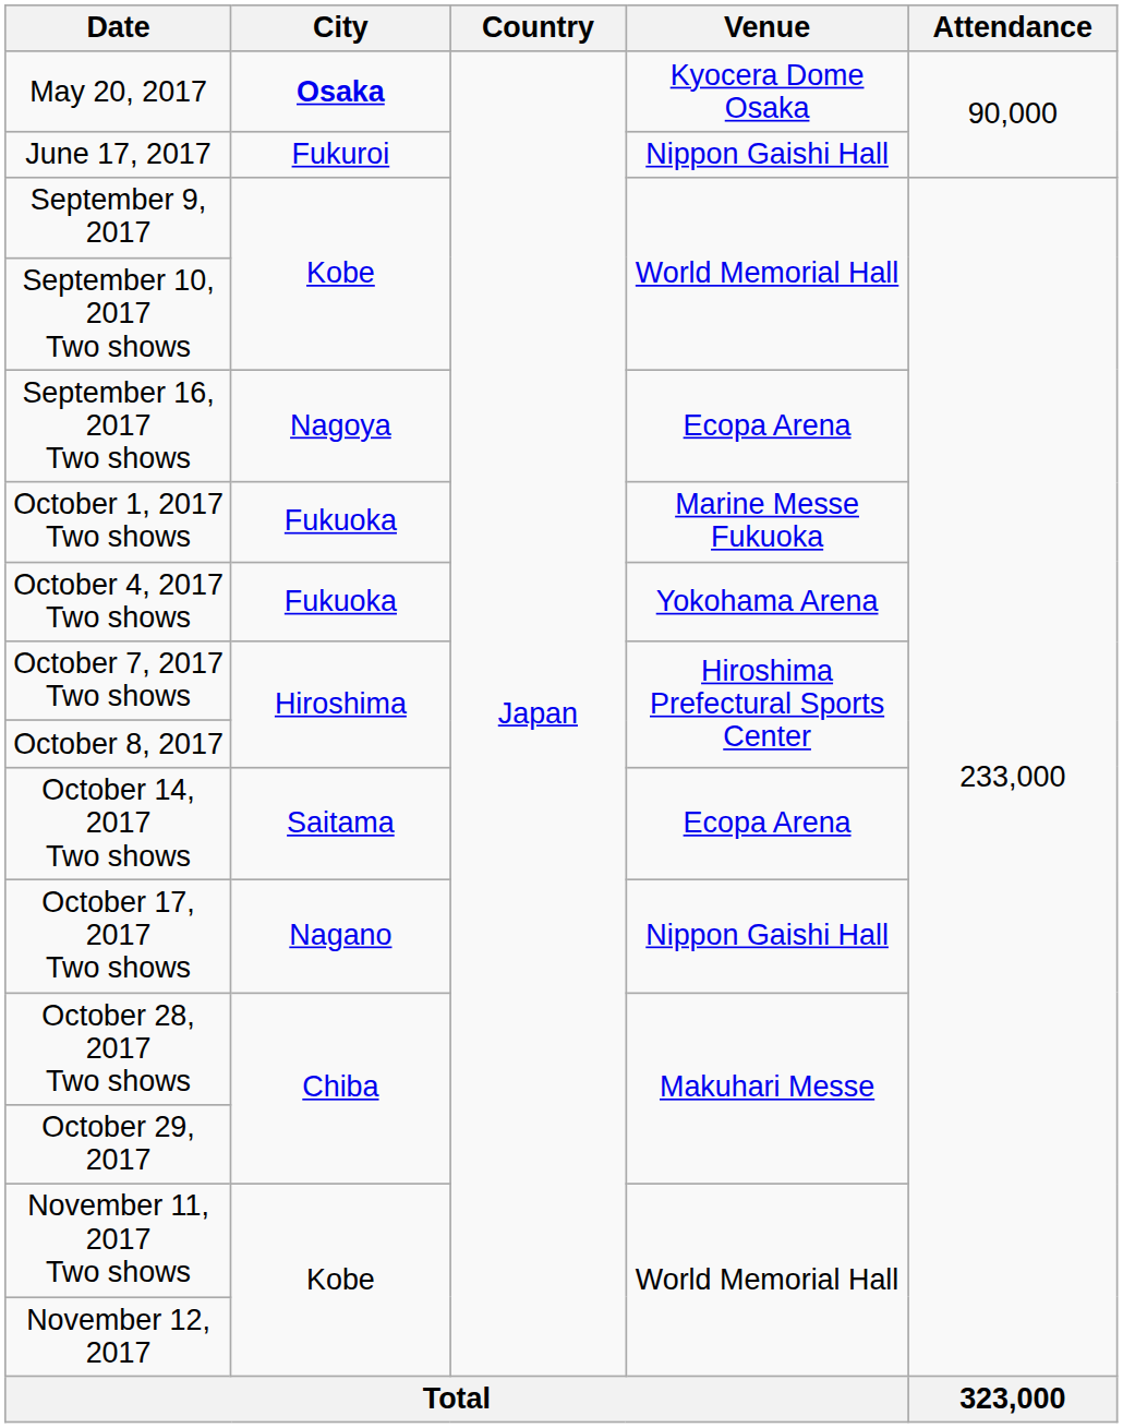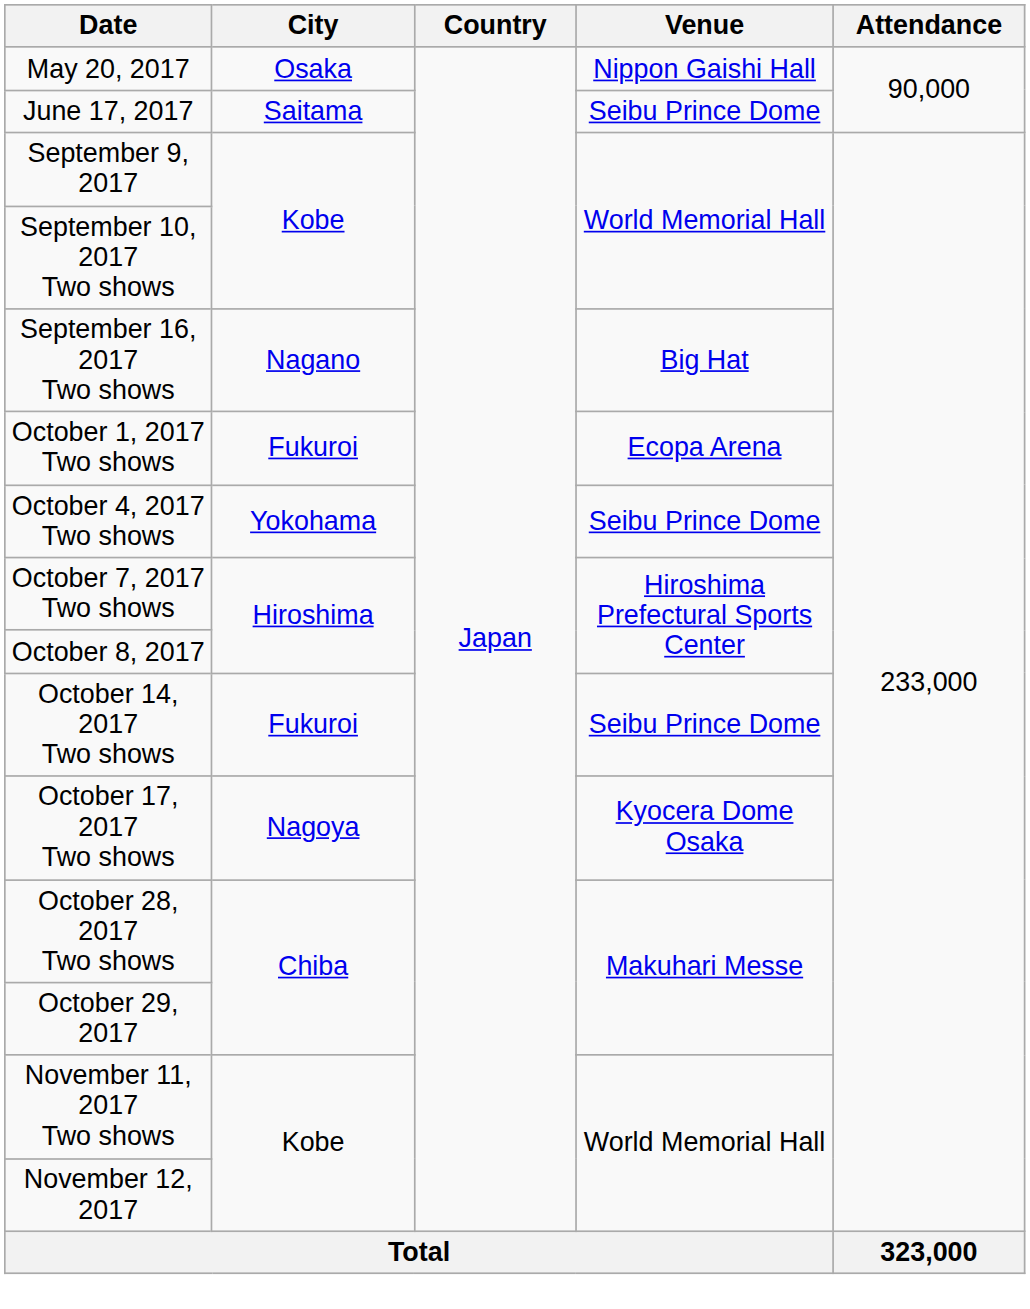 <table class="wikitable" style="text-align:center;">
 <tr>
 <th width="200">Date</th>
 <th width="200">City</th>
 <th width="150">Country</th>
 <th width="300">Venue</th>
 <th width="150">Attendance</th>
 </tr>
 <tr>
 <td>May 20, 2017</td>
-<td><strong><a href='#'>Osaka</a></strong></td>
+<td><a href='#'>Osaka</a></td>
 <td rowspan="15"><a href='#'>Japan</a></td>
-<td><a href='#'>Kyocera Dome Osaka</a></td>
+<td><a href='#'>Nippon Gaishi Hall</a></td>
 <td rowspan="2">90,000</td>
 </tr>
 <tr>
 <td>June 17, 2017</td>
-<td><a href='#'>Fukuroi</a></td>
-<td><a href='#'>Nippon Gaishi Hall</a></td>
+<td><a href='#'>Saitama</a></td>
+<td><a href='#'>Seibu Prince Dome</a></td>
 </tr>
 <tr>
 <td>September 9, 2017</td>
 <td rowspan="2"><a href='#'>Kobe</a></td>
 <td rowspan="2"><a href='#'>World Memorial Hall</a></td>
 <td rowspan="13">233,000</td>
 </tr>
 <tr>
 <td>September 10, 2017<br>Two shows</td>
 </tr>
 <tr>
 <td>September 16, 2017<br>Two shows</td>
-<td><a href='#'>Nagoya</a></td>
+<td><a href='#'>Nagano</a></td>
+<td><a href='#'>Big Hat</a></td>
+</tr>
+<tr>
+<td>October 1, 2017<br>Two shows</td>
+<td><a href='#'>Fukuroi</a></td>
 <td><a href='#'>Ecopa Arena</a></td>
 </tr>
 <tr>
-<td>October 1, 2017<br>Two shows</td>
-<td><a href='#'>Fukuoka</a></td>
-<td><a href='#'>Marine Messe Fukuoka</a></td>
-</tr>
-<tr>
 <td>October 4, 2017<br>Two shows</td>
-<td><a href='#'>Fukuoka</a></td>
-<td><a href='#'>Yokohama Arena</a></td>
+<td><a href='#'>Yokohama</a></td>
+<td><a href='#'>Seibu Prince Dome</a></td>
 </tr>
 <tr>
 <td>October 7, 2017<br>Two shows</td>
 <td rowspan="2"><a href='#'>Hiroshima</a></td>
 <td rowspan="2"><a href='#'>Hiroshima Prefectural Sports Center</a></td>
 </tr>
 <tr>
 <td>October 8, 2017</td>
 </tr>
 <tr>
 <td>October 14, 2017<br>Two shows</td>
-<td><a href='#'>Saitama</a></td>
-<td><a href='#'>Ecopa Arena</a></td>
+<td><a href='#'>Fukuroi</a></td>
+<td><a href='#'>Seibu Prince Dome</a></td>
 </tr>
 <tr>
 <td>October 17, 2017<br>Two shows</td>
-<td><a href='#'>Nagano</a></td>
-<td><a href='#'>Nippon Gaishi Hall</a></td>
+<td><a href='#'>Nagoya</a></td>
+<td><a href='#'>Kyocera Dome Osaka</a></td>
 </tr>
 <tr>
 <td>October 28, 2017<br>Two shows</td>
 <td rowspan="2"><a href='#'>Chiba</a></td>
 <td rowspan="2"><a href='#'>Makuhari Messe</a></td>
 </tr>
 <tr>
 <td>October 29, 2017</td>
 </tr>
 <tr>
 <td>November 11, 2017<br>Two shows</td>
 <td rowspan="2">Kobe</td>
 <td rowspan="2">World Memorial Hall</td>
 </tr>
 <tr>
 <td>November 12, 2017</td>
 </tr>
 <tr>
 <th colspan=4><strong>Total</strong></th>
 <th><strong>323,000</strong></th>
 </tr>
 </table>
